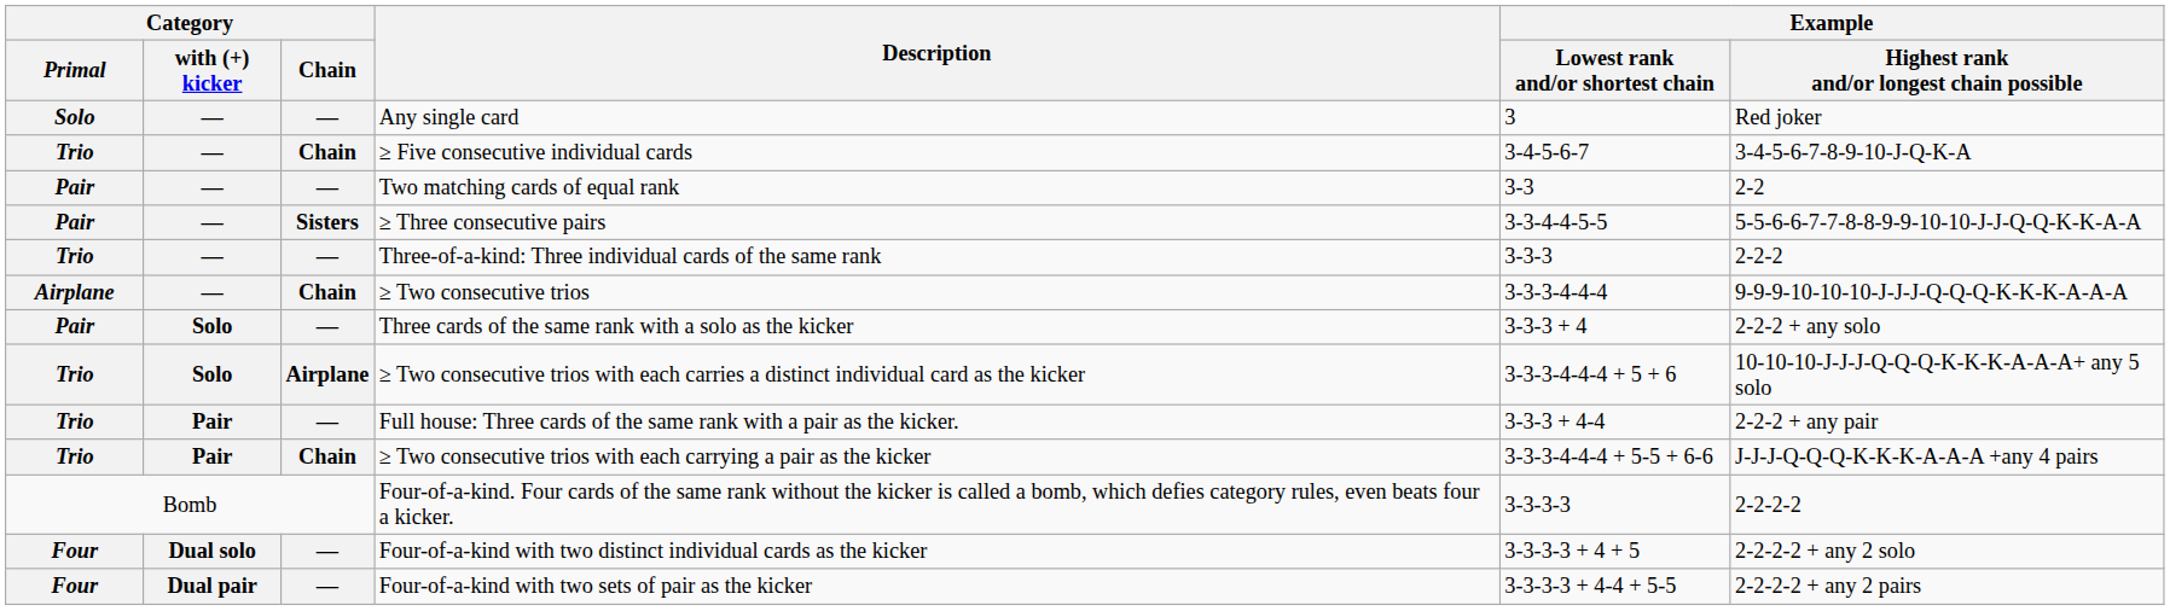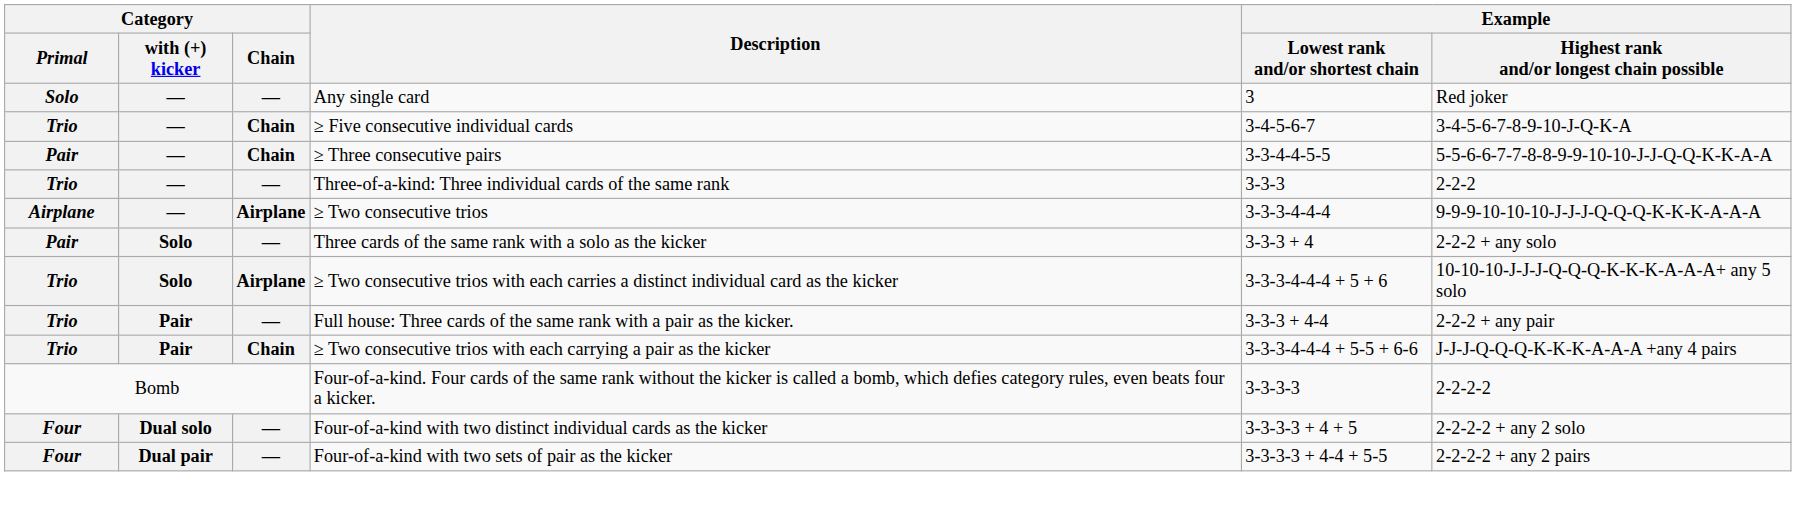 <table class="wikitable" style="text-align:left">
 <tr>
 <th width="185" colspan="3">Category</th>
 <th rowspan="2">Description</th>
 <th colspan="2">Example</th>
 </tr>
 <tr>
 <th width="93"><em>Primal</em></th>
 <th width="92">with (+) <a href='#'>kicker</a></th>
 <th>Chain</th>
 <th width="160">Lowest rank<br>and/or shortest chain</th>
 <th>Highest rank<br>and/or longest chain possible<br></th>
 </tr>
 <tr>
 <th><em>Solo</em></th>
 <th>—</th>
 <th>—</th>
 <td>Any single card</td>
 <td>3</td>
 <td>Red joker</td>
 </tr>
 <tr>
 <th><em>Trio</em></th>
 <th>—</th>
 <th>Chain</th>
 <td>≥ Five consecutive individual cards</td>
 <td>3-4-5-6-7</td>
 <td>3-4-5-6-7-8-9-10-J-Q-K-A</td>
 </tr>
 <tr>
 <th><em>Pair</em></th>
 <th>—</th>
-<th>—</th>
-<td>Two matching cards of equal rank</td>
-<td>3-3</td>
-<td>2-2</td>
-</tr>
-<tr>
-<th><em>Pair</em></th>
-<th>—</th>
-<th>Sisters</th>
+<th>Chain</th>
 <td>≥ Three consecutive pairs</td>
 <td>3-3-4-4-5-5</td>
 <td>5-5-6-6-7-7-8-8-9-9-10-10-J-J-Q-Q-K-K-A-A</td>
 </tr>
 <tr>
 <th><em>Trio</em></th>
 <th>—</th>
 <th>—</th>
 <td>Three-of-a-kind: Three individual cards of the same rank</td>
 <td>3-3-3</td>
 <td>2-2-2</td>
 </tr>
 <tr>
 <th><em>Airplane</em></th>
 <th>—</th>
-<th>Chain</th>
+<th>Airplane</th>
 <td>≥ Two consecutive trios</td>
 <td>3-3-3-4-4-4</td>
 <td>9-9-9-10-10-10-J-J-J-Q-Q-Q-K-K-K-A-A-A</td>
 </tr>
 <tr>
 <th><em>Pair</em></th>
 <th>Solo</th>
 <th>—</th>
 <td>Three cards of the same rank with a solo as the kicker</td>
 <td>3-3-3 + 4</td>
 <td>2-2-2 + any solo</td>
 </tr>
 <tr>
 <th><em>Trio</em></th>
 <th>Solo</th>
 <th>Airplane</th>
 <td>≥ Two consecutive trios with each carries a distinct individual card as the kicker</td>
 <td>3-3-3-4-4-4 + 5 + 6</td>
 <td>10-10-10-J-J-J-Q-Q-Q-K-K-K-A-A-A+ any 5 solo</td>
 </tr>
 <tr>
 <th><em>Trio</em></th>
 <th>Pair</th>
 <th>—</th>
 <td>Full house: Three cards of the same rank with a pair as the kicker.</td>
 <td>3-3-3 + 4-4</td>
 <td>2-2-2 + any pair</td>
 </tr>
 <tr>
 <th><em>Trio</em></th>
 <th>Pair</th>
 <th>Chain</th>
 <td>≥ Two consecutive trios with each carrying a pair as the kicker</td>
 <td>3-3-3-4-4-4 + 5-5 + 6-6</td>
 <td>J-J-J-Q-Q-Q-K-K-K-A-A-A +any 4 pairs</td>
 </tr>
 <tr>
 <td colspan="3" style="text-align:center">Bomb</td>
 <td>Four-of-a-kind. Four cards of the same rank without the kicker is called a bomb, which defies category rules, even beats four  a kicker.</td>
 <td>3-3-3-3</td>
 <td>2-2-2-2</td>
 </tr>
 <tr>
 <th><em>Four</em></th>
 <th>Dual solo</th>
 <th>—</th>
 <td>Four-of-a-kind with two distinct individual cards as the kicker</td>
 <td>3-3-3-3 + 4 + 5</td>
 <td>2-2-2-2 + any 2 solo</td>
 </tr>
 <tr>
 <th><em>Four</em></th>
 <th>Dual pair</th>
 <th>—</th>
 <td>Four-of-a-kind with two sets of pair as the kicker</td>
 <td>3-3-3-3 + 4-4 + 5-5</td>
 <td>2-2-2-2 + any 2 pairs</td>
 </tr>
 </table>
